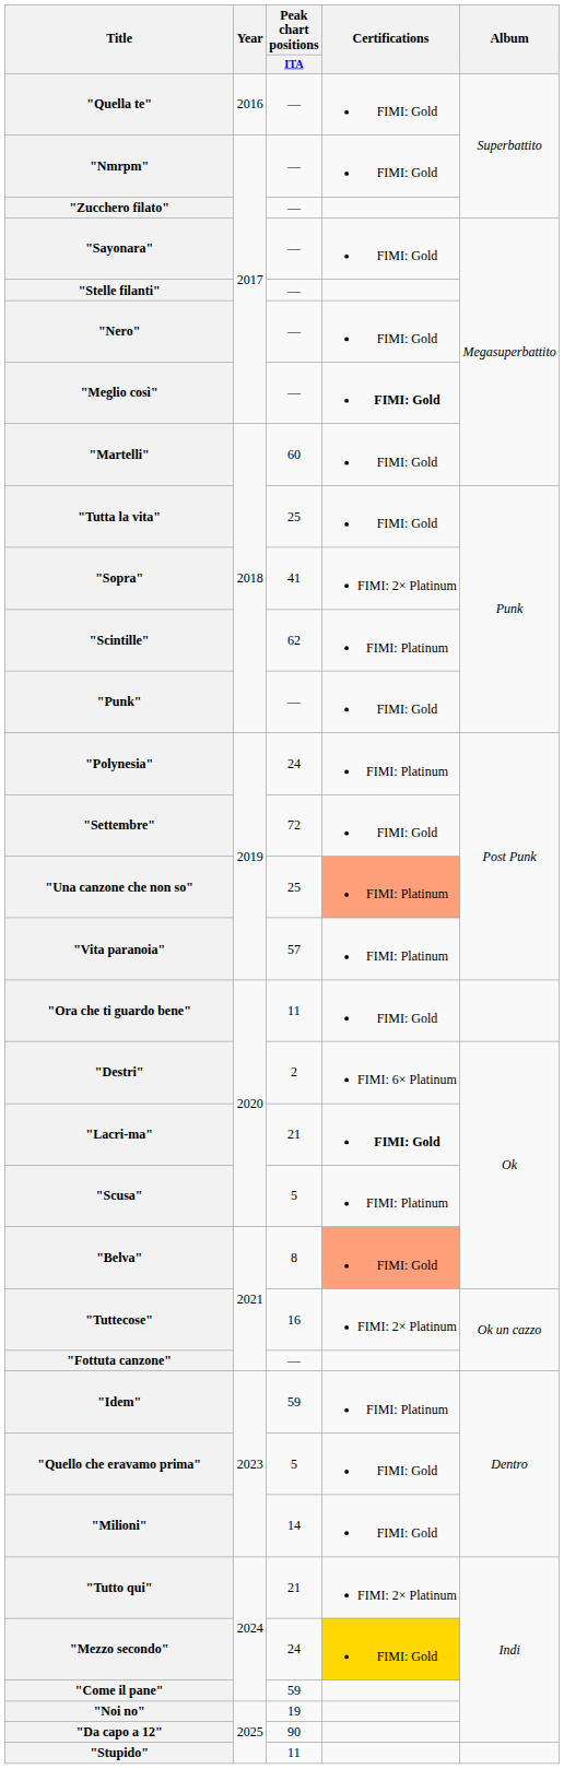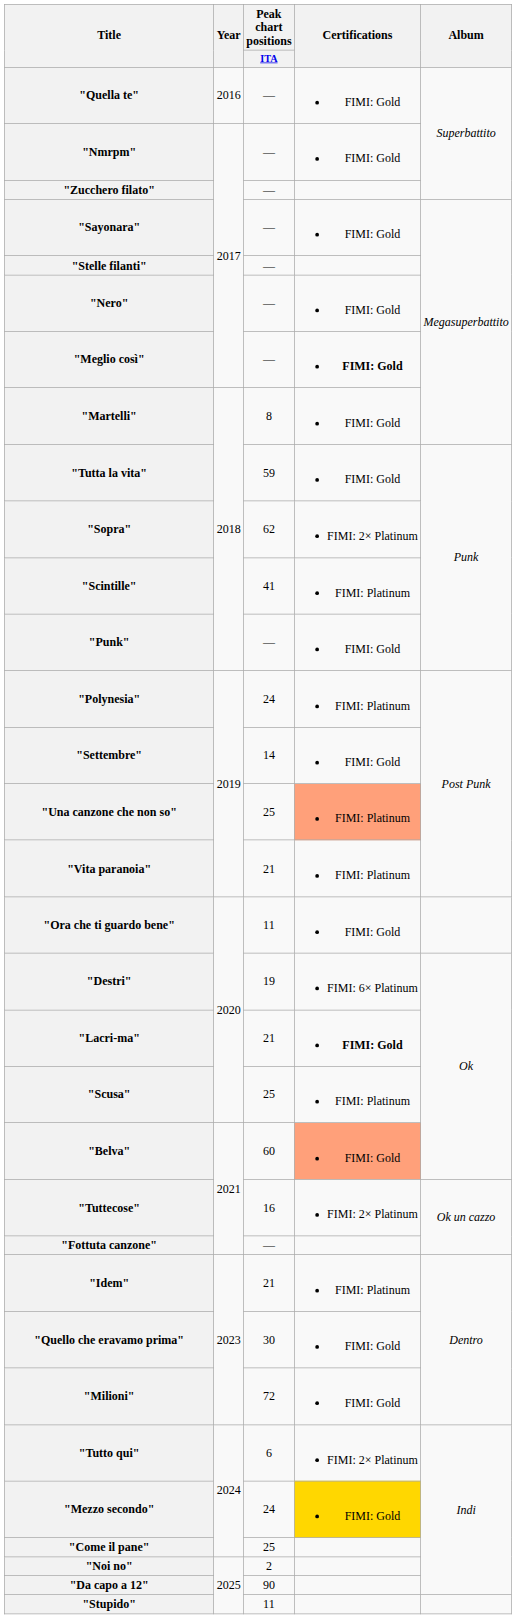 <table class="wikitable plainrowheaders" style="text-align:center;">
 <tr>
 <th scope="col" rowspan="2" style="width:17em;">Title</th>
 <th scope="col" rowspan="2" style="width:1em;">Year</th>
 <th scope="col" colspan="1">Peak chart positions</th>
 <th scope="col" rowspan="2">Certifications</th>
 <th scope="col" rowspan="2">Album</th>
 </tr>
 <tr>
 <th scope="col" style="width:3em;font-size:85%;"><a href='#'>ITA</a><br></th>
 </tr>
 <tr>
 <th scope="row">"Quella te"</th>
 <td>2016</td>
 <td>—</td>
 <td><br><ul><li>FIMI: Gold</li></ul></td>
 <td rowspan="3"><em>Superbattito</em></td>
 </tr>
 <tr>
 <th scope="row">"Nmrpm"</th>
 <td rowspan="6">2017</td>
 <td>—</td>
 <td><br><ul><li>FIMI: Gold</li></ul></td>
 </tr>
 <tr>
 <th scope="row">"Zucchero filato"</th>
 <td>—</td>
 <td></td>
 </tr>
 <tr>
 <th scope="row">"Sayonara"</th>
 <td>—</td>
 <td><br><ul><li>FIMI: Gold</li></ul></td>
 <td rowspan="5"><em>Megasuperbattito</em></td>
 </tr>
 <tr>
 <th scope="row">"Stelle filanti"</th>
 <td>—</td>
 <td></td>
 </tr>
 <tr>
 <th scope="row">"Nero"</th>
 <td>—</td>
 <td><br><ul><li>FIMI: Gold</li></ul></td>
 </tr>
 <tr>
 <th scope="row">"Meglio così"</th>
 <td>—</td>
 <td><strong><br><ul><li>FIMI: Gold</li></ul></strong></td>
 </tr>
 <tr>
 <th scope="row">"Martelli"</th>
 <td rowspan="5">2018</td>
-<td>60</td>
+<td>8</td>
 <td><br><ul><li>FIMI: Gold</li></ul></td>
 </tr>
 <tr>
 <th scope="row">"Tutta la vita"</th>
-<td>25</td>
+<td>59</td>
 <td><br><ul><li>FIMI: Gold</li></ul></td>
 <td rowspan="4"><em>Punk</em></td>
 </tr>
 <tr>
 <th scope="row">"Sopra"</th>
-<td>41</td>
+<td>62</td>
 <td><br><ul><li>FIMI: 2× Platinum</li></ul></td>
 </tr>
 <tr>
 <th scope="row">"Scintille"</th>
-<td>62</td>
+<td>41</td>
 <td><br><ul><li>FIMI: Platinum</li></ul></td>
 </tr>
 <tr>
 <th scope="row">"Punk"</th>
 <td>—</td>
 <td><br><ul><li>FIMI: Gold</li></ul></td>
 </tr>
 <tr>
 <th scope="row">"Polynesia"</th>
 <td rowspan="4">2019</td>
 <td>24</td>
 <td><br><ul><li>FIMI: Platinum</li></ul></td>
 <td rowspan="4"><em>Post Punk</em></td>
 </tr>
 <tr>
 <th scope="row">"Settembre"</th>
-<td>72</td>
+<td>14</td>
 <td><br><ul><li>FIMI: Gold</li></ul></td>
 </tr>
 <tr>
 <th scope="row">"Una canzone che non so"</th>
 <td>25</td>
 <td style="background: lightsalmon;"><br><ul><li>FIMI: Platinum</li></ul></td>
 </tr>
 <tr>
 <th scope="row">"Vita paranoia"</th>
-<td>57</td>
+<td>21</td>
 <td><br><ul><li>FIMI: Platinum</li></ul></td>
 </tr>
 <tr>
 <th scope="row">"Ora che ti guardo bene"</th>
 <td rowspan="4">2020</td>
 <td>11</td>
 <td><br><ul><li>FIMI: Gold</li></ul></td>
 <td></td>
 </tr>
 <tr>
 <th scope="row">"Destri"</th>
-<td>2</td>
+<td>19</td>
 <td><br><ul><li>FIMI: 6× Platinum</li></ul></td>
 <td rowspan="4"><em>Ok</em></td>
 </tr>
 <tr>
 <th scope="row">"Lacri-ma"</th>
 <td>21</td>
 <td><strong><br><ul><li>FIMI: Gold</li></ul></strong></td>
 </tr>
 <tr>
 <th scope="row">"Scusa"</th>
-<td>5</td>
+<td>25</td>
 <td><br><ul><li>FIMI: Platinum</li></ul></td>
 </tr>
 <tr>
 <th scope="row">"Belva"</th>
 <td rowspan="3">2021</td>
-<td>8</td>
+<td>60</td>
 <td style="background: lightsalmon;"><br><ul><li>FIMI: Gold</li></ul></td>
 </tr>
 <tr>
 <th scope="row">"Tuttecose"<br></th>
 <td>16</td>
 <td><br><ul><li>FIMI: 2× Platinum</li></ul></td>
 <td rowspan="2"><em>Ok un cazzo</em></td>
 </tr>
 <tr>
 <th scope="row">"Fottuta canzone"</th>
 <td>—</td>
 <td></td>
 </tr>
 <tr>
 <th scope="row">"Idem"</th>
 <td rowspan="3">2023</td>
-<td>59</td>
+<td>21</td>
 <td><br><ul><li>FIMI: Platinum</li></ul></td>
 <td rowspan="3"><em>Dentro</em></td>
 </tr>
 <tr>
 <th scope="row">"Quello che eravamo prima"<br></th>
-<td>5</td>
+<td>30</td>
 <td><br><ul><li>FIMI: Gold</li></ul></td>
 </tr>
 <tr>
 <th scope="row">"Milioni"<br></th>
-<td>14</td>
+<td>72</td>
 <td><br><ul><li>FIMI: Gold</li></ul></td>
 </tr>
 <tr>
 <th scope="row">"Tutto qui"</th>
 <td rowspan="3">2024</td>
-<td>21</td>
+<td>6</td>
 <td><br><ul><li>FIMI: 2× Platinum</li></ul></td>
 <td rowspan="5"><em>Indi</em></td>
 </tr>
 <tr>
 <th scope="row">"Mezzo secondo"</th>
 <td>24</td>
 <td style="background: gold;"><br><ul><li>FIMI: Gold</li></ul></td>
 </tr>
 <tr>
 <th scope="row">"Come il pane"</th>
-<td>59</td>
+<td>25</td>
 <td></td>
 </tr>
 <tr>
 <th scope="row">"Noi no"</th>
 <td rowspan="3">2025</td>
-<td>19</td>
+<td>2</td>
 <td></td>
 </tr>
 <tr>
 <th scope="row">"Da capo a 12"</th>
 <td>90</td>
 <td></td>
 </tr>
 <tr>
 <th scope="row">"Stupido"</th>
 <td>11</td>
 <td></td>
 <td></td>
 </tr>
 </table>
